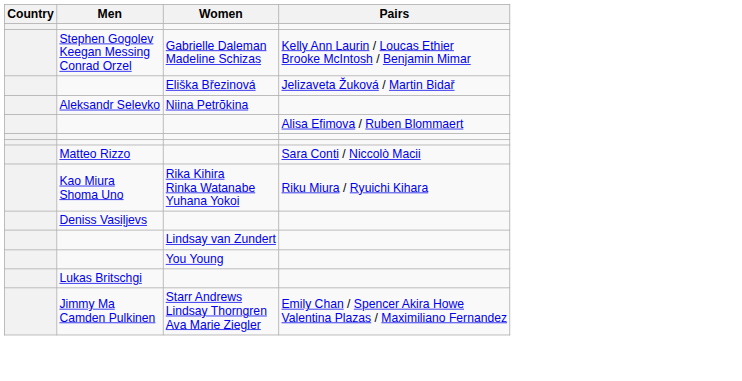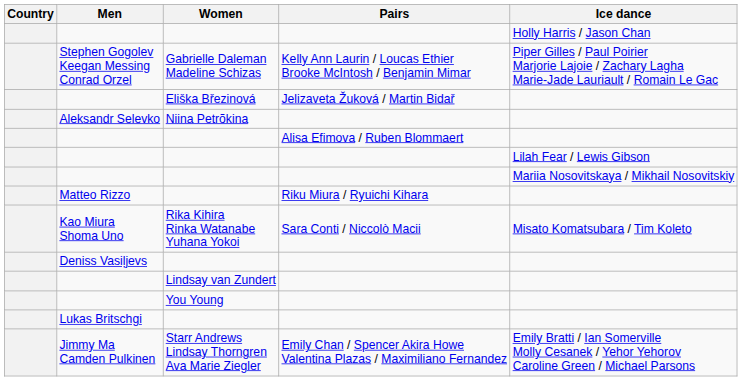 <table class="wikitable unsortable" style="text-align:left;">
 <tr>
 <th scope="col">Country</th>
 <th scope="col">Men</th>
 <th scope="col">Women</th>
 <th scope="col">Pairs</th>
+<th scope="col">Ice dance</th>
 </tr>
 <tr>
 <th scope="row" style="text-align:left"></th>
 <td></td>
 <td></td>
 <td></td>
+<td><a href='#'>Holly Harris</a> / <a href='#'>Jason Chan</a></td>
 </tr>
 <tr>
 <th scope="row" style="text-align:left"></th>
 <td><a href='#'>Stephen Gogolev</a><br><a href='#'>Keegan Messing</a><br><a href='#'>Conrad Orzel</a></td>
 <td><a href='#'>Gabrielle Daleman</a><br><a href='#'>Madeline Schizas</a></td>
 <td><a href='#'>Kelly Ann Laurin</a> / <a href='#'>Loucas Ethier</a><br><a href='#'>Brooke McIntosh</a> / <a href='#'>Benjamin Mimar</a></td>
+<td><a href='#'>Piper Gilles</a> / <a href='#'>Paul Poirier</a><br><a href='#'>Marjorie Lajoie</a> / <a href='#'>Zachary Lagha</a><br><a href='#'>Marie-Jade Lauriault</a> / <a href='#'>Romain Le Gac</a></td>
 </tr>
 <tr>
 <th scope="row" style="text-align:left"></th>
 <td></td>
 <td><a href='#'>Eliška Březinová</a></td>
 <td><a href='#'>Jelizaveta Žuková</a> / <a href='#'>Martin Bidař</a></td>
+<td></td>
 </tr>
 <tr>
 <th scope="row" style="text-align:left"></th>
 <td><a href='#'>Aleksandr Selevko</a></td>
 <td><a href='#'>Niina Petrõkina</a></td>
+<td></td>
 <td></td>
 </tr>
 <tr>
 <th scope="row" style="text-align:left"></th>
 <td></td>
 <td></td>
 <td><a href='#'>Alisa Efimova</a> / <a href='#'>Ruben Blommaert</a></td>
-</tr>
-<tr>
-<th scope="row" style="text-align:left"></th>
-<td></td>
-<td></td>
 <td></td>
 </tr>
 <tr>
 <th scope="row" style="text-align:left"></th>
 <td></td>
 <td></td>
 <td></td>
+<td><a href='#'>Lilah Fear</a> / <a href='#'>Lewis Gibson</a></td>
+</tr>
+<tr>
+<th scope="row" style="text-align:left"></th>
+<td></td>
+<td></td>
+<td></td>
+<td><a href='#'>Mariia Nosovitskaya</a> / <a href='#'>Mikhail Nosovitskiy</a></td>
 </tr>
 <tr>
 <th scope="row" style="text-align:left"></th>
 <td><a href='#'>Matteo Rizzo</a></td>
 <td></td>
-<td><a href='#'>Sara Conti</a> / <a href='#'>Niccolò Macii</a></td>
+<td><a href='#'>Riku Miura</a> / <a href='#'>Ryuichi Kihara</a></td>
+<td></td>
 </tr>
 <tr>
 <th scope="row" style="text-align:left"></th>
 <td><a href='#'>Kao Miura</a><br><a href='#'>Shoma Uno</a></td>
 <td><a href='#'>Rika Kihira</a><br><a href='#'>Rinka Watanabe</a><br><a href='#'>Yuhana Yokoi</a></td>
-<td><a href='#'>Riku Miura</a> / <a href='#'>Ryuichi Kihara</a></td>
+<td><a href='#'>Sara Conti</a> / <a href='#'>Niccolò Macii</a></td>
+<td><a href='#'>Misato Komatsubara</a> / <a href='#'>Tim Koleto</a></td>
 </tr>
 <tr>
 <th scope="row" style="text-align:left"></th>
 <td><a href='#'>Deniss Vasiļjevs</a></td>
+<td></td>
 <td></td>
 <td></td>
 </tr>
 <tr>
 <th scope="row" style="text-align:left"></th>
 <td></td>
 <td><a href='#'>Lindsay van Zundert</a></td>
 <td></td>
+<td></td>
 </tr>
 <tr>
 <th scope="row" style="text-align:left"></th>
 <td></td>
 <td><a href='#'>You Young</a></td>
 <td></td>
+<td></td>
 </tr>
 <tr>
 <th scope="row" style="text-align:left"></th>
 <td><a href='#'>Lukas Britschgi</a></td>
+<td></td>
 <td></td>
 <td></td>
 </tr>
 <tr>
 <th scope="row" style="text-align:left"></th>
 <td><a href='#'>Jimmy Ma</a><br><a href='#'>Camden Pulkinen</a></td>
 <td><a href='#'>Starr Andrews</a><br><a href='#'>Lindsay Thorngren</a><br><a href='#'>Ava Marie Ziegler</a></td>
 <td><a href='#'>Emily Chan</a> / <a href='#'>Spencer Akira Howe</a><br><a href='#'>Valentina Plazas</a> / <a href='#'>Maximiliano Fernandez</a></td>
+<td><a href='#'>Emily Bratti</a> / <a href='#'>Ian Somerville</a><br><a href='#'>Molly Cesanek</a> / <a href='#'>Yehor Yehorov</a><br><a href='#'>Caroline Green</a> / <a href='#'>Michael Parsons</a></td>
 </tr>
 </table>
